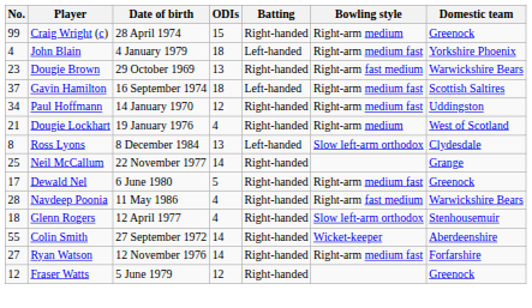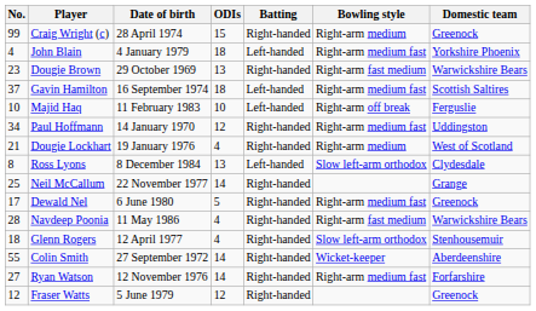 <table class="wikitable">
 <tr>
 <th>No.</th>
 <th>Player</th>
 <th>Date of birth</th>
 <th>ODIs</th>
 <th>Batting</th>
 <th>Bowling style</th>
 <th>Domestic team</th>
 </tr>
 <tr>
 <td>99</td>
 <td><a href='#'>Craig Wright</a> (<a href='#'>c</a>)</td>
 <td>28 April 1974</td>
 <td>15</td>
 <td>Right-handed</td>
 <td>Right-arm <a href='#'>medium</a></td>
 <td><a href='#'>Greenock</a></td>
 </tr>
 <tr>
 <td>4</td>
 <td><a href='#'>John Blain</a></td>
 <td>4 January 1979</td>
 <td>18</td>
 <td>Left-handed</td>
 <td>Right-arm <a href='#'>medium fast</a></td>
 <td><a href='#'>Yorkshire Phoenix</a></td>
 </tr>
 <tr>
 <td>23</td>
 <td><a href='#'>Dougie Brown</a></td>
 <td>29 October 1969</td>
 <td>13</td>
 <td>Right-handed</td>
 <td>Right-arm <a href='#'>fast medium</a></td>
 <td><a href='#'>Warwickshire Bears</a></td>
 </tr>
 <tr>
 <td>37</td>
 <td><a href='#'>Gavin Hamilton</a></td>
 <td>16 September 1974</td>
 <td>18</td>
 <td>Left-handed</td>
 <td>Right-arm <a href='#'>medium fast</a></td>
 <td><a href='#'>Scottish Saltires</a></td>
+</tr>
+<tr>
+<td>10</td>
+<td><a href='#'>Majid Haq</a></td>
+<td>11 February 1983</td>
+<td>10</td>
+<td>Left-handed</td>
+<td>Right-arm <a href='#'>off break</a></td>
+<td><a href='#'>Ferguslie</a></td>
 </tr>
 <tr>
 <td>34</td>
 <td><a href='#'>Paul Hoffmann</a></td>
 <td>14 January 1970</td>
 <td>12</td>
 <td>Right-handed</td>
 <td>Right-arm <a href='#'>medium fast</a></td>
 <td><a href='#'>Uddingston</a></td>
 </tr>
 <tr>
 <td>21</td>
 <td><a href='#'>Dougie Lockhart</a></td>
 <td>19 January 1976</td>
 <td>4</td>
 <td>Right-handed</td>
 <td>Right-arm <a href='#'>medium</a></td>
 <td><a href='#'>West of Scotland</a></td>
 </tr>
 <tr>
 <td>8</td>
 <td><a href='#'>Ross Lyons</a></td>
 <td>8 December 1984</td>
 <td>13</td>
 <td>Left-handed</td>
 <td><a href='#'>Slow left-arm orthodox</a></td>
 <td><a href='#'>Clydesdale</a></td>
 </tr>
 <tr>
 <td>25</td>
 <td><a href='#'>Neil McCallum</a></td>
 <td>22 November 1977</td>
 <td>14</td>
 <td>Right-handed</td>
 <td></td>
 <td><a href='#'>Grange</a></td>
 </tr>
 <tr>
 <td>17</td>
 <td><a href='#'>Dewald Nel</a></td>
 <td>6 June 1980</td>
 <td>5</td>
 <td>Right-handed</td>
 <td>Right-arm <a href='#'>medium fast</a></td>
 <td><a href='#'>Greenock</a></td>
 </tr>
 <tr>
 <td>28</td>
 <td><a href='#'>Navdeep Poonia</a></td>
 <td>11 May 1986</td>
 <td>4</td>
 <td>Right-handed</td>
 <td>Right-arm <a href='#'>fast medium</a></td>
 <td><a href='#'>Warwickshire Bears</a></td>
 </tr>
 <tr>
 <td>18</td>
 <td><a href='#'>Glenn Rogers</a></td>
 <td>12 April 1977</td>
 <td>4</td>
 <td>Right-handed</td>
 <td><a href='#'>Slow left-arm orthodox</a></td>
 <td><a href='#'>Stenhousemuir</a></td>
 </tr>
 <tr>
 <td>55</td>
 <td><a href='#'>Colin Smith</a></td>
 <td>27 September 1972</td>
 <td>14</td>
 <td>Right-handed</td>
 <td><a href='#'>Wicket-keeper</a></td>
 <td><a href='#'>Aberdeenshire</a></td>
 </tr>
 <tr>
 <td>27</td>
 <td><a href='#'>Ryan Watson</a></td>
 <td>12 November 1976</td>
 <td>14</td>
 <td>Right-handed</td>
 <td>Right-arm <a href='#'>medium fast</a></td>
 <td><a href='#'>Forfarshire</a></td>
 </tr>
 <tr>
 <td>12</td>
 <td><a href='#'>Fraser Watts</a></td>
 <td>5 June 1979</td>
 <td>12</td>
 <td>Right-handed</td>
 <td></td>
 <td><a href='#'>Greenock</a></td>
 </tr>
 </table>
